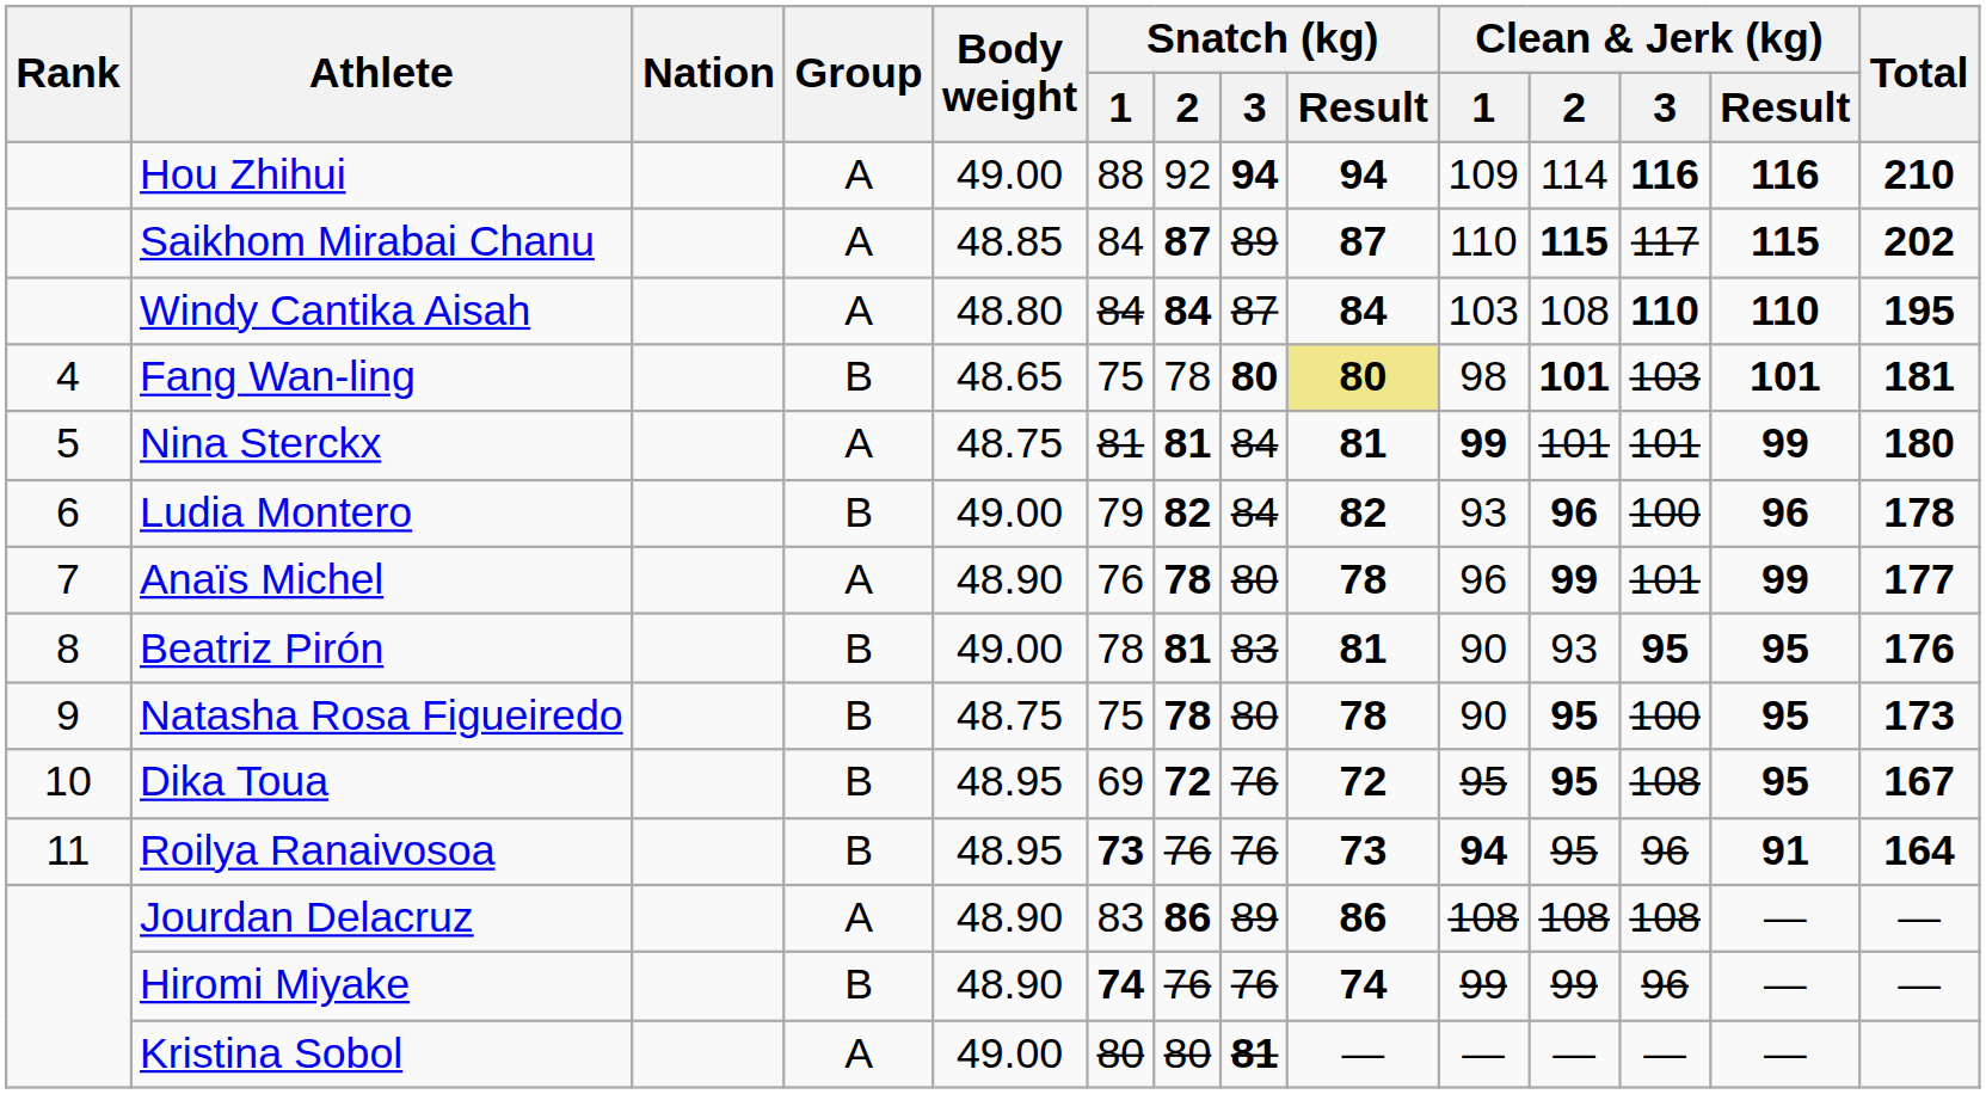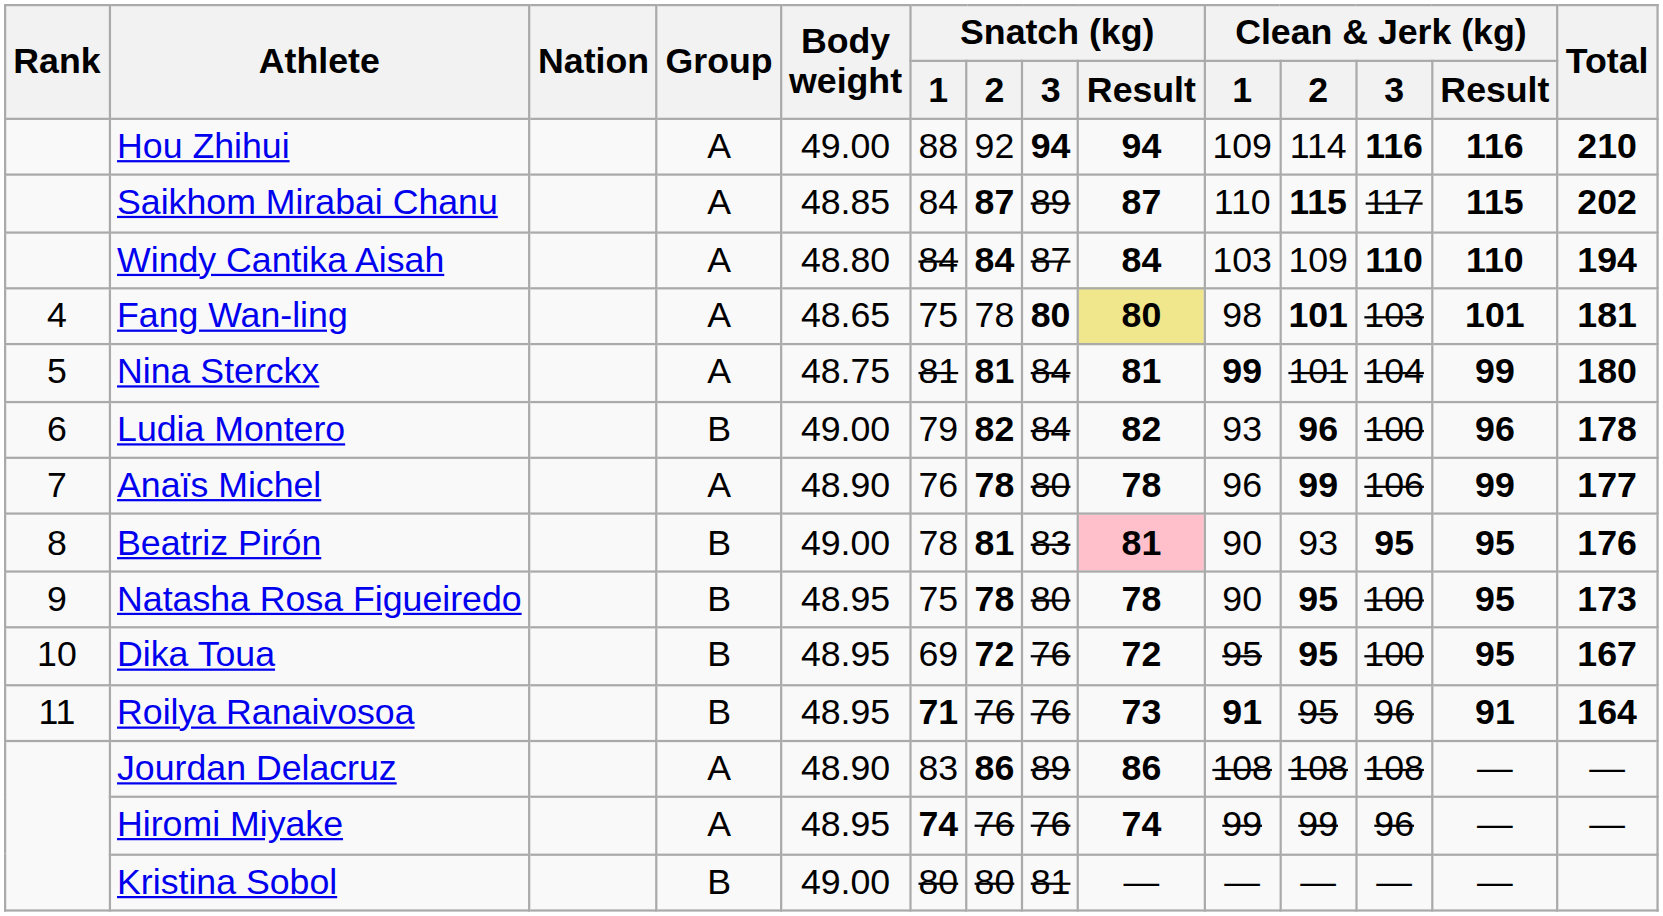 <table class="sortable wikitable" style="text-align:center">
 <tr>
 <th rowspan=2>Rank</th>
 <th rowspan=2>Athlete</th>
 <th rowspan=2>Nation</th>
 <th rowspan=2>Group</th>
 <th rowspan=2>Body<br>weight</th>
 <th colspan=4>Snatch (kg)</th>
 <th colspan=4>Clean & Jerk (kg)</th>
 <th rowspan=2>Total</th>
 </tr>
 <tr>
 <th>1</th>
 <th>2</th>
 <th>3</th>
 <th>Result</th>
 <th>1</th>
 <th>2</th>
 <th>3</th>
 <th>Result</th>
 </tr>
 <tr>
 <td></td>
 <td align=left><a href='#'>Hou Zhihui</a></td>
 <td align=left></td>
 <td>A</td>
 <td>49.00</td>
 <td>88</td>
 <td>92</td>
 <td><strong>94</strong></td>
 <td><strong>94</strong> </td>
 <td>109</td>
 <td>114</td>
 <td><strong>116</strong></td>
 <td><strong>116</strong> </td>
 <td><strong>210</strong> </td>
 </tr>
 <tr>
 <td></td>
 <td align=left><a href='#'>Saikhom Mirabai Chanu</a></td>
 <td align=left></td>
 <td>A</td>
 <td>48.85</td>
 <td>84</td>
 <td><strong>87</strong></td>
 <td><s>89</s></td>
 <td><strong>87</strong></td>
 <td>110</td>
 <td><strong>115</strong></td>
 <td><s>117</s></td>
 <td><strong>115</strong></td>
 <td><strong>202</strong></td>
 </tr>
 <tr>
 <td></td>
 <td align=left><a href='#'>Windy Cantika Aisah</a></td>
 <td align=left></td>
 <td>A</td>
 <td>48.80</td>
 <td><s>84</s></td>
 <td><strong>84</strong></td>
 <td><s>87</s></td>
 <td><strong>84</strong></td>
 <td>103</td>
-<td>108</td>
+<td>109</td>
 <td><strong>110</strong></td>
 <td><strong>110</strong></td>
-<td><strong>195</strong></td>
+<td><strong>194</strong></td>
 </tr>
 <tr>
 <td>4</td>
 <td align=left><a href='#'>Fang Wan-ling</a></td>
 <td align=left></td>
-<td>B</td>
+<td>A</td>
 <td>48.65</td>
 <td>75</td>
 <td>78</td>
 <td><strong>80</strong></td>
 <td style="background: khaki;"><strong>80</strong></td>
 <td>98</td>
 <td><strong>101</strong></td>
 <td><s>103</s></td>
 <td><strong>101</strong></td>
 <td><strong>181</strong></td>
 </tr>
 <tr>
 <td>5</td>
 <td align=left><a href='#'>Nina Sterckx</a></td>
 <td align=left></td>
 <td>A</td>
 <td>48.75</td>
 <td><s>81</s></td>
 <td><strong>81</strong></td>
 <td><s>84</s></td>
 <td><strong>81</strong></td>
 <td><strong>99</strong></td>
 <td><s>101</s></td>
-<td><s>101</s></td>
+<td><s>104</s></td>
 <td><strong>99</strong></td>
 <td><strong>180</strong></td>
 </tr>
 <tr>
 <td>6</td>
 <td align=left><a href='#'>Ludia Montero</a></td>
 <td align=left></td>
 <td>B</td>
 <td>49.00</td>
 <td>79</td>
 <td><strong>82</strong></td>
 <td><s>84</s></td>
 <td><strong>82</strong></td>
 <td>93</td>
 <td><strong>96</strong></td>
 <td><s>100</s></td>
 <td><strong>96</strong></td>
 <td><strong>178</strong></td>
 </tr>
 <tr>
 <td>7</td>
 <td align=left><a href='#'>Anaïs Michel</a></td>
 <td align=left></td>
 <td>A</td>
 <td>48.90</td>
 <td>76</td>
 <td><strong>78</strong></td>
 <td><s>80</s></td>
 <td><strong>78</strong></td>
 <td>96</td>
 <td><strong>99</strong></td>
-<td><s>101</s></td>
+<td><s>106</s></td>
 <td><strong>99</strong></td>
 <td><strong>177</strong></td>
 </tr>
 <tr>
 <td>8</td>
 <td align=left><a href='#'>Beatriz Pirón</a></td>
 <td align=left></td>
 <td>B</td>
 <td>49.00</td>
 <td>78</td>
 <td><strong>81</strong></td>
 <td><s>83</s></td>
-<td><strong>81</strong></td>
+<td style="background: pink;"><strong>81</strong></td>
 <td>90</td>
 <td>93</td>
 <td><strong>95</strong></td>
 <td><strong>95</strong></td>
 <td><strong>176</strong></td>
 </tr>
 <tr>
 <td>9</td>
 <td align=left><a href='#'>Natasha Rosa Figueiredo</a></td>
 <td align=left></td>
 <td>B</td>
-<td>48.75</td>
+<td>48.95</td>
 <td>75</td>
 <td><strong>78</strong></td>
 <td><s>80</s></td>
 <td><strong>78</strong></td>
 <td>90</td>
 <td><strong>95</strong></td>
 <td><s>100</s></td>
 <td><strong>95</strong></td>
 <td><strong>173</strong></td>
 </tr>
 <tr>
 <td>10</td>
 <td align=left><a href='#'>Dika Toua</a></td>
 <td align=left></td>
 <td>B</td>
 <td>48.95</td>
 <td>69</td>
 <td><strong>72</strong></td>
 <td><s>76</s></td>
 <td><strong>72</strong></td>
 <td><s>95</s></td>
 <td><strong>95</strong></td>
-<td><s>108</s></td>
+<td><s>100</s></td>
 <td><strong>95</strong></td>
 <td><strong>167</strong></td>
 </tr>
 <tr>
 <td>11</td>
 <td align=left><a href='#'>Roilya Ranaivosoa</a></td>
 <td align=left></td>
 <td>B</td>
 <td>48.95</td>
-<td><strong>73</strong></td>
+<td><strong>71</strong></td>
 <td><s>76</s></td>
 <td><s>76</s></td>
 <td><strong>73</strong></td>
-<td><strong>94</strong></td>
+<td><strong>91</strong></td>
 <td><s>95</s></td>
 <td><s>96</s></td>
 <td><strong>91</strong></td>
 <td><strong>164</strong></td>
 </tr>
 <tr>
 <td rowspan=3></td>
 <td align=left><a href='#'>Jourdan Delacruz</a></td>
 <td align=left></td>
 <td>A</td>
 <td>48.90</td>
 <td>83</td>
 <td><strong>86</strong></td>
 <td><s>89</s></td>
 <td><strong>86</strong></td>
 <td><s>108</s></td>
 <td><s>108</s></td>
 <td><s>108</s></td>
 <td>—</td>
 <td>—</td>
 </tr>
 <tr>
 <td align=left><a href='#'>Hiromi Miyake</a></td>
 <td align=left></td>
-<td>B</td>
-<td>48.90</td>
+<td>A</td>
+<td>48.95</td>
 <td><strong>74</strong></td>
 <td><s>76</s></td>
 <td><s>76</s></td>
 <td><strong>74</strong></td>
 <td><s>99</s></td>
 <td><s>99</s></td>
 <td><s>96</s></td>
 <td>—</td>
 <td>—</td>
 </tr>
 <tr>
 <td align=left><a href='#'>Kristina Sobol</a></td>
 <td align=left></td>
-<td>A</td>
+<td>B</td>
 <td>49.00</td>
 <td><s>80</s></td>
 <td><s>80</s></td>
-<td><strong><s>81</s></strong></td>
+<td><s>81</s></td>
 <td>—</td>
 <td>—</td>
 <td>—</td>
 <td>—</td>
 <td>—</td>
 <td></td>
 </tr>
 </table>
